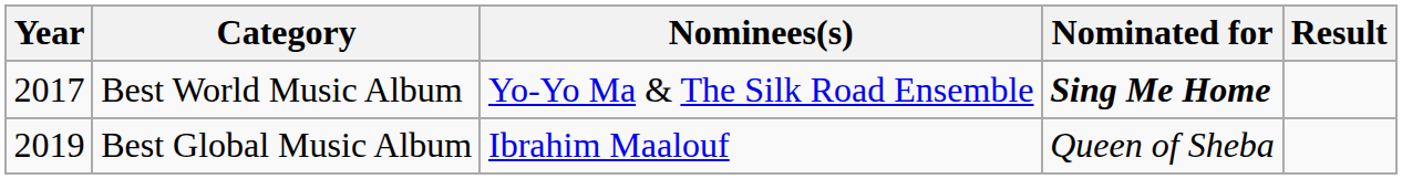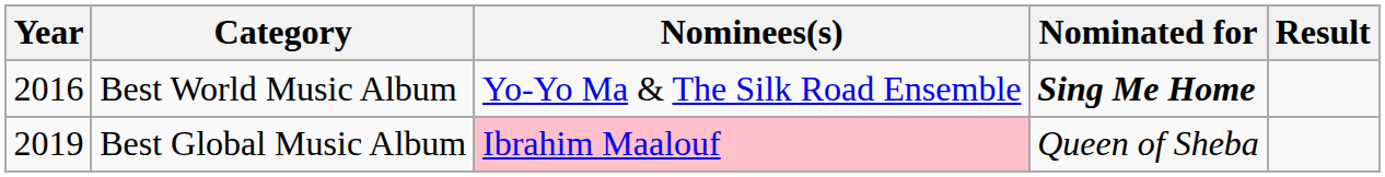 <table class="wikitable">
 <tr>
 <th>Year</th>
 <th>Category</th>
 <th>Nominees(s)</th>
 <th>Nominated for</th>
 <th>Result</th>
 </tr>
 <tr>
-<td>2017</td>
+<td>2016</td>
 <td>Best World Music Album</td>
 <td><a href='#'>Yo-Yo Ma</a> & <a href='#'>The Silk Road Ensemble</a></td>
 <td><strong><em>Sing Me Home</em></strong></td>
 <td></td>
 </tr>
 <tr>
 <td>2019</td>
 <td>Best Global Music Album</td>
-<td><a href='#'>Ibrahim Maalouf</a></td>
+<td style="background: pink;"><a href='#'>Ibrahim Maalouf</a></td>
 <td><em>Queen of Sheba</em></td>
 <td></td>
 </tr>
 <tr>
 </tr>
 </table>
